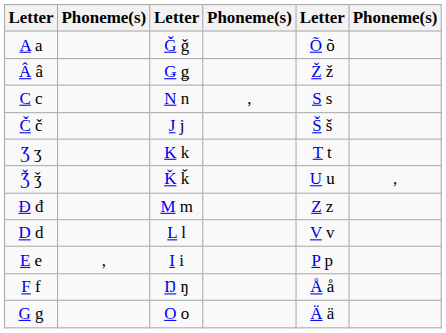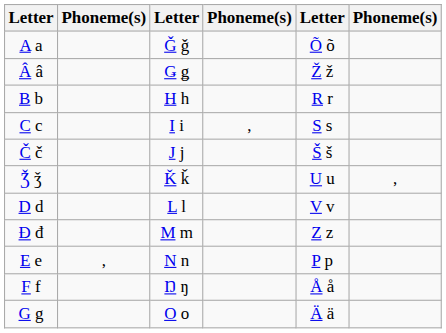 <table class="wikitable" style="text-align: center;">
 <tr>
 <th>Letter</th>
 <th>Phoneme(s)</th>
 <th>Letter</th>
 <th>Phoneme(s)</th>
 <th>Letter</th>
 <th>Phoneme(s)</th>
 </tr>
 <tr>
 <td><a href='#'>A</a> a</td>
 <td></td>
 <td><a href='#'>Ǧ</a> ǧ</td>
 <td></td>
 <td><a href='#'>Õ</a> õ</td>
 <td></td>
 </tr>
 <tr>
 <td><a href='#'>Â</a> â</td>
 <td></td>
 <td><a href='#'>Ǥ</a> ǥ</td>
 <td></td>
 <td><a href='#'>Ž</a> ž</td>
 <td></td>
 </tr>
 <tr>
+<td><a href='#'>B</a> b</td>
+<td></td>
+<td><a href='#'>H</a> h</td>
+<td></td>
+<td><a href='#'>R</a> r</td>
+<td></td>
+</tr>
+<tr>
 <td><a href='#'>C</a> c</td>
 <td></td>
-<td><a href='#'>N</a> n</td>
+<td><a href='#'>I</a> i</td>
 <td>, </td>
 <td><a href='#'>S</a> s</td>
 <td></td>
 </tr>
 <tr>
 <td><a href='#'>Č</a> č</td>
 <td></td>
 <td><a href='#'>J</a> j</td>
 <td></td>
 <td><a href='#'>Š</a> š</td>
 <td></td>
 </tr>
 <tr>
-<td><a href='#'>Ʒ</a> ʒ</td>
-<td></td>
-<td><a href='#'>K</a> k</td>
-<td></td>
-<td><a href='#'>T</a> t</td>
-<td></td>
-</tr>
-<tr>
 <td><a href='#'>Ǯ</a> ǯ</td>
 <td></td>
 <td><a href='#'>Ǩ</a> ǩ</td>
 <td></td>
 <td><a href='#'>U</a> u</td>
 <td>, </td>
+</tr>
+<tr>
+<td><a href='#'>D</a> d</td>
+<td></td>
+<td><a href='#'>L</a> l</td>
+<td></td>
+<td><a href='#'>V</a> v</td>
+<td></td>
 </tr>
 <tr>
 <td><a href='#'>Đ</a> đ</td>
 <td></td>
 <td><a href='#'>M</a> m</td>
 <td></td>
 <td><a href='#'>Z</a> z</td>
 <td></td>
 </tr>
 <tr>
-<td><a href='#'>D</a> d</td>
-<td></td>
-<td><a href='#'>L</a> l</td>
-<td></td>
-<td><a href='#'>V</a> v</td>
-<td></td>
-</tr>
-<tr>
 <td><a href='#'>E</a> e</td>
 <td>, </td>
-<td><a href='#'>I</a> i</td>
+<td><a href='#'>N</a> n</td>
 <td></td>
 <td><a href='#'>P</a> p</td>
 <td></td>
 </tr>
 <tr>
 <td><a href='#'>F</a> f</td>
 <td></td>
 <td><a href='#'>Ŋ</a> ŋ</td>
 <td></td>
 <td><a href='#'>Å</a> å</td>
 <td></td>
 </tr>
 <tr>
 <td><a href='#'>G</a> g</td>
 <td></td>
 <td><a href='#'>O</a> o</td>
 <td></td>
 <td><a href='#'>Ä</a> ä</td>
 <td></td>
 </tr>
 </table>
